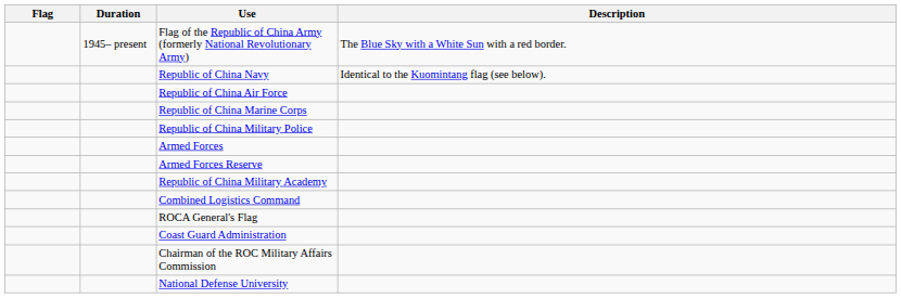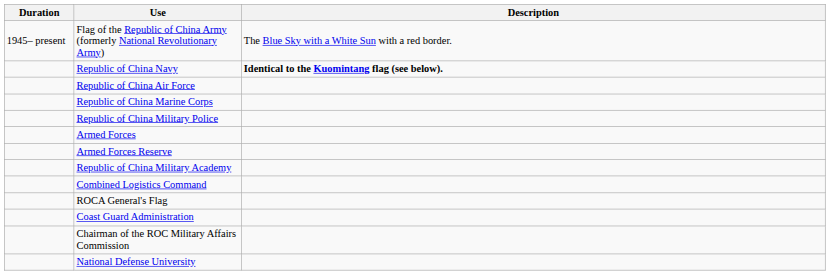 <table class="wikitable" width="100%">
 <tr>
-<th width="100px">Flag</th>
 <th width="100px">Duration</th>
 <th width="250px">Use</th>
 <th style="min-width:250px">Description</th>
 </tr>
 <tr>
-<td></td>
 <td>1945– present</td>
 <td>Flag of the <a href='#'>Republic of China Army</a> (formerly <a href='#'>National Revolutionary Army</a>)</td>
 <td>The <a href='#'>Blue Sky with a White Sun</a> with a red border.</td>
 </tr>
 <tr>
 <td></td>
-<td></td>
 <td><a href='#'>Republic of China Navy</a></td>
-<td>Identical to the <a href='#'>Kuomintang</a> flag (see below).</td>
+<td><strong>Identical to the <a href='#'>Kuomintang</a> flag (see below).</strong></td>
 </tr>
 <tr>
-<td></td>
 <td></td>
 <td><a href='#'>Republic of China Air Force</a></td>
 <td></td>
 </tr>
 <tr>
 <td></td>
-<td></td>
 <td><a href='#'>Republic of China Marine Corps</a></td>
 <td></td>
 </tr>
 <tr>
-<td></td>
 <td></td>
 <td><a href='#'>Republic of China Military Police</a></td>
 <td></td>
 </tr>
 <tr>
 <td></td>
-<td></td>
 <td><a href='#'>Armed Forces</a></td>
 <td></td>
 </tr>
 <tr>
-<td></td>
 <td></td>
 <td><a href='#'>Armed Forces Reserve</a></td>
 <td></td>
 </tr>
 <tr>
 <td></td>
-<td></td>
 <td><a href='#'>Republic of China Military Academy</a></td>
 <td></td>
 </tr>
 <tr>
-<td></td>
 <td></td>
 <td><a href='#'>Combined Logistics Command</a></td>
 <td></td>
 </tr>
 <tr>
 <td></td>
-<td></td>
 <td>ROCA General's Flag</td>
 <td></td>
 </tr>
 <tr>
-<td></td>
 <td></td>
 <td><a href='#'>Coast Guard Administration</a></td>
 <td></td>
 </tr>
 <tr>
 <td></td>
-<td></td>
 <td>Chairman of the ROC Military Affairs Commission</td>
 <td></td>
 </tr>
 <tr>
 <td></td>
-<td></td>
 <td><a href='#'>National Defense University</a></td>
 <td></td>
 </tr>
 </table>
